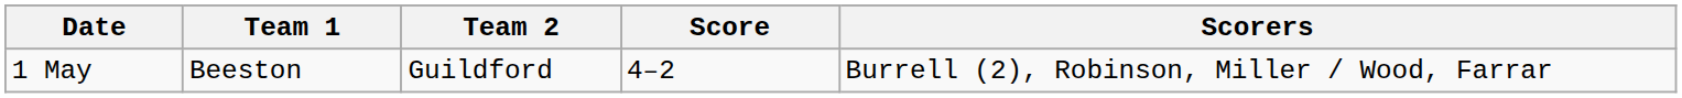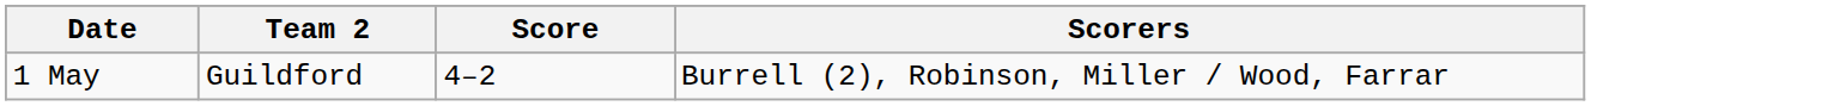 <table class="wikitable" style="font-size: 100%">
 <tr>
 <th width=80>Date</th>
-<th width=100>Team 1</th>
 <th width=100>Team 2</th>
 <th width=100>Score</th>
 <th width=400>Scorers</th>
 </tr>
 <tr>
 <td>1 May</td>
-<td>Beeston</td>
 <td>Guildford</td>
 <td>4–2</td>
 <td>Burrell (2), Robinson, Miller / Wood, Farrar</td>
 </tr>
 </table>
